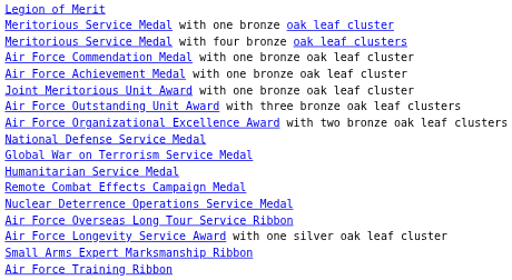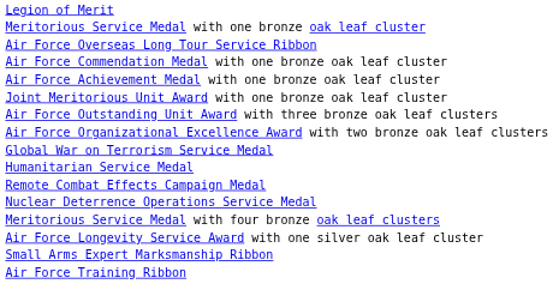 <table>
 <tr>
 <td></td>
 <td><a href='#'>Legion of Merit</a></td>
 </tr>
 <tr>
 <td></td>
 <td><a href='#'>Meritorious Service Medal</a> with one bronze <a href='#'>oak leaf cluster</a></td>
 </tr>
 <tr>
 <td></td>
-<td><a href='#'>Meritorious Service Medal</a> with four bronze <a href='#'>oak leaf clusters</a></td>
+<td><a href='#'>Air Force Overseas Long Tour Service Ribbon</a></td>
 </tr>
 <tr>
 <td></td>
 <td><a href='#'>Air Force Commendation Medal</a> with one bronze oak leaf cluster</td>
 </tr>
 <tr>
 <td></td>
 <td><a href='#'>Air Force Achievement Medal</a> with one bronze oak leaf cluster</td>
 </tr>
 <tr>
 <td></td>
 <td><a href='#'>Joint Meritorious Unit Award</a> with one bronze oak leaf cluster</td>
 </tr>
 <tr>
 <td></td>
 <td><a href='#'>Air Force Outstanding Unit Award</a> with three bronze oak leaf clusters</td>
 </tr>
 <tr>
 <td></td>
 <td><a href='#'>Air Force Organizational Excellence Award</a> with two bronze oak leaf clusters</td>
 </tr>
 <tr>
 <td></td>
-<td><a href='#'>National Defense Service Medal</a></td>
-</tr>
-<tr>
-<td></td>
 <td><a href='#'>Global War on Terrorism Service Medal</a></td>
 </tr>
 <tr>
 <td></td>
 <td><a href='#'>Humanitarian Service Medal</a></td>
 </tr>
 <tr>
 <td></td>
 <td><a href='#'>Remote Combat Effects Campaign Medal</a></td>
 </tr>
 <tr>
 <td></td>
 <td><a href='#'>Nuclear Deterrence Operations Service Medal</a></td>
 </tr>
 <tr>
 <td></td>
-<td><a href='#'>Air Force Overseas Long Tour Service Ribbon</a></td>
+<td><a href='#'>Meritorious Service Medal</a> with four bronze <a href='#'>oak leaf clusters</a></td>
 </tr>
 <tr>
 <td></td>
 <td><a href='#'>Air Force Longevity Service Award</a> with one silver oak leaf cluster</td>
 </tr>
 <tr>
 <td></td>
 <td><a href='#'>Small Arms Expert Marksmanship Ribbon</a></td>
 </tr>
 <tr>
 <td></td>
 <td><a href='#'>Air Force Training Ribbon</a></td>
 </tr>
 </table>
